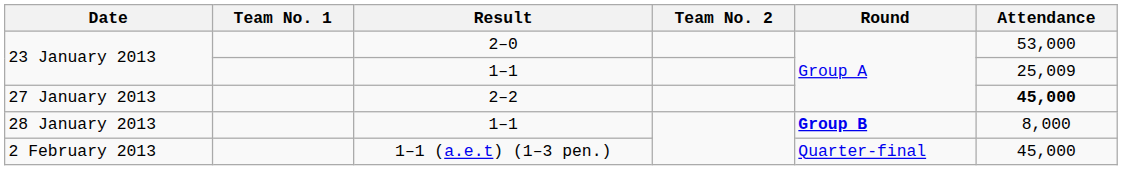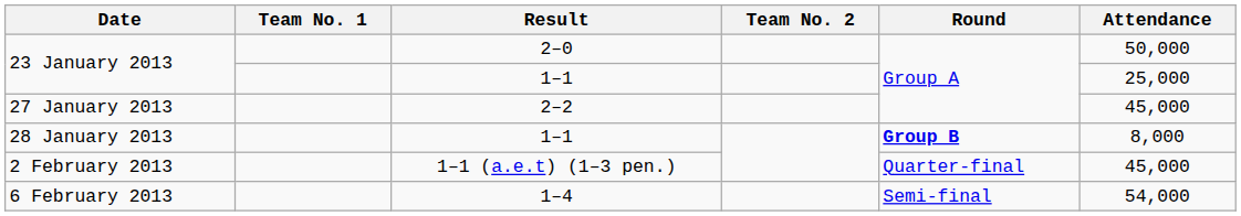 <table class="wikitable"  style="text-align:left; width:100%;">
 <tr>
 <th>Date</th>
 <th>Team No. 1</th>
 <th>Result</th>
 <th>Team No. 2</th>
 <th>Round</th>
 <th>Attendance</th>
 </tr>
 <tr>
 <td rowspan="2">23 January 2013</td>
 <td></td>
 <td style="text-align:center;">2–0</td>
 <td></td>
 <td rowspan="3"><a href='#'>Group A</a></td>
-<td style="text-align:center;">53,000</td>
+<td style="text-align:center;">50,000</td>
 </tr>
 <tr>
 <td></td>
 <td style="text-align:center;">1–1</td>
 <td></td>
-<td style="text-align:center;">25,009</td>
+<td style="text-align:center;">25,000</td>
 </tr>
 <tr>
 <td>27 January 2013</td>
 <td></td>
 <td style="text-align:center;">2–2</td>
 <td></td>
-<td style="text-align:center;"><strong>45,000</strong></td>
+<td style="text-align:center;">45,000</td>
 </tr>
 <tr>
 <td>28 January 2013</td>
 <td></td>
 <td style="text-align:center;">1–1</td>
 <td rowspan="2"></td>
 <td><strong><a href='#'>Group B</a></strong></td>
 <td style="text-align:center;">8,000</td>
 </tr>
 <tr>
 <td>2 February 2013</td>
 <td></td>
 <td style="text-align:center;">1–1 (<a href='#'>a.e.t</a>) (1–3 pen.)</td>
 <td><a href='#'>Quarter-final</a></td>
 <td style="text-align:center;">45,000</td>
 </tr>
+<tr>
+<td>6 February 2013</td>
+<td></td>
+<td style="text-align:center;">1–4</td>
+<td></td>
+<td><a href='#'>Semi-final</a></td>
+<td style="text-align:center;">54,000</td>
+</tr>
 </table>
